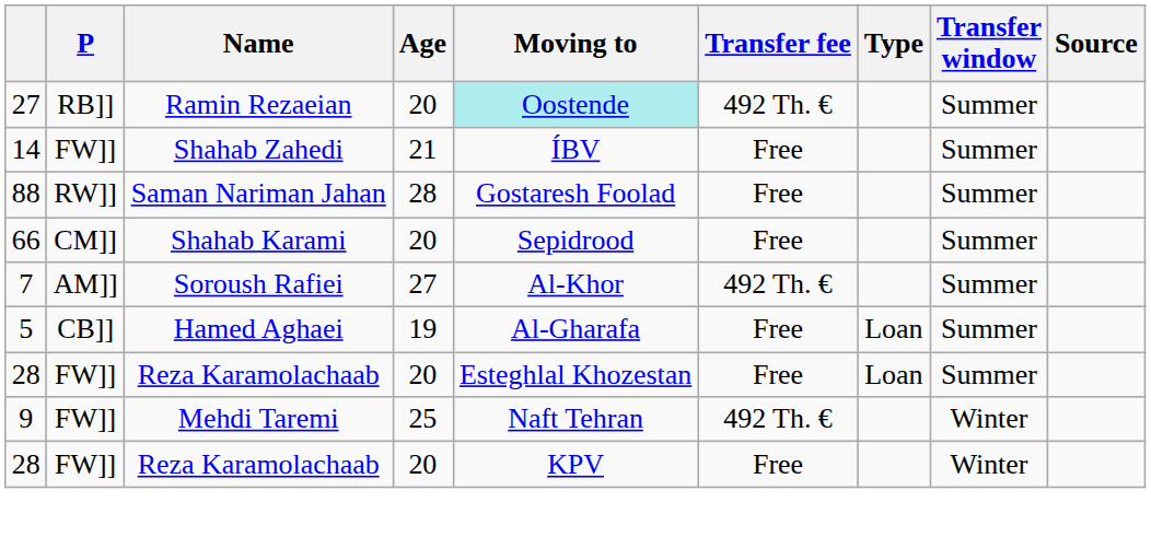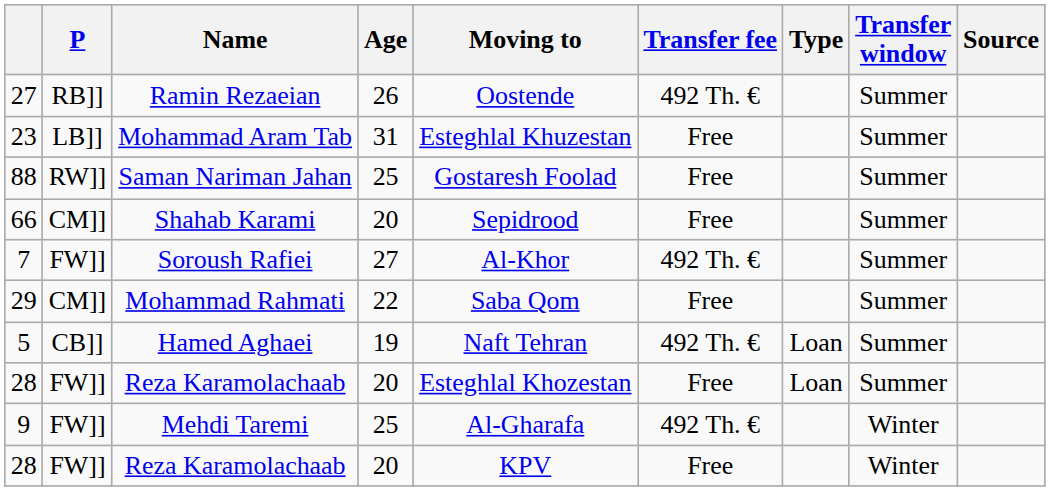 <table class="wikitable sortable " style="text-align:center">
 <tr>
 <th></th>
 <th><a href='#'>P</a></th>
 <th>Name</th>
 <th>Age</th>
 <th>Moving to</th>
 <th><a href='#'>Transfer fee</a></th>
 <th>Type</th>
 <th><a href='#'>Transfer<br>window</a></th>
 <th>Source</th>
 </tr>
 <tr>
 <td>27</td>
 <td [[>RB]]</td>
 <td><a href='#'>Ramin Rezaeian</a></td>
-<td>20</td>
-<td style="background: paleturquoise;"> <a href='#'>Oostende</a></td>
+<td>26</td>
+<td> <a href='#'>Oostende</a></td>
 <td>492 Th. €</td>
 <td></td>
 <td>Summer</td>
 <td></td>
 </tr>
 <tr>
-<td>14</td>
-<td [[>FW]]</td>
-<td><a href='#'>Shahab Zahedi</a></td>
-<td>21</td>
-<td> <a href='#'>ÍBV</a></td>
+<td>23</td>
+<td [[>LB]]</td>
+<td><a href='#'>Mohammad Aram Tab</a></td>
+<td>31</td>
+<td><a href='#'>Esteghlal Khuzestan</a></td>
 <td>Free</td>
 <td></td>
 <td>Summer</td>
 <td></td>
 </tr>
 <tr>
 <td>88</td>
 <td [[>RW]]</td>
 <td><a href='#'>Saman Nariman Jahan</a></td>
-<td>28</td>
+<td>25</td>
 <td><a href='#'>Gostaresh Foolad</a></td>
 <td>Free</td>
 <td></td>
 <td>Summer</td>
 <td></td>
 </tr>
 <tr>
 <td>66</td>
 <td [[>CM]]</td>
 <td><a href='#'>Shahab Karami</a></td>
 <td>20</td>
 <td><a href='#'>Sepidrood</a></td>
 <td>Free</td>
 <td></td>
 <td>Summer</td>
 <td></td>
 </tr>
 <tr>
 <td>7</td>
-<td [[>AM]]</td>
+<td [[>FW]]</td>
 <td><a href='#'>Soroush Rafiei</a></td>
 <td>27</td>
 <td> <a href='#'>Al-Khor</a></td>
 <td>492 Th. €</td>
 <td></td>
 <td>Summer</td>
 <td></td>
 </tr>
 <tr>
+<td>29</td>
+<td [[>CM]]</td>
+<td><a href='#'>Mohammad Rahmati</a></td>
+<td>22</td>
+<td><a href='#'>Saba Qom</a></td>
+<td>Free</td>
+<td></td>
+<td>Summer</td>
+<td></td>
+</tr>
+<tr>
 <td>5</td>
 <td [[>CB]]</td>
 <td><a href='#'>Hamed Aghaei</a></td>
 <td>19</td>
-<td> <a href='#'>Al-Gharafa</a></td>
-<td>Free</td>
+<td><a href='#'>Naft Tehran</a></td>
+<td>492 Th. €</td>
 <td>Loan</td>
 <td>Summer</td>
 <td></td>
 </tr>
 <tr>
 <td>28</td>
 <td [[>FW]]</td>
 <td><a href='#'>Reza Karamolachaab</a></td>
 <td>20</td>
 <td><a href='#'>Esteghlal Khozestan</a></td>
 <td>Free</td>
 <td>Loan</td>
 <td>Summer</td>
 <td></td>
 </tr>
 <tr>
 <td>9</td>
 <td [[>FW]]</td>
 <td><a href='#'>Mehdi Taremi</a></td>
 <td>25</td>
-<td><a href='#'>Naft Tehran</a></td>
+<td> <a href='#'>Al-Gharafa</a></td>
 <td>492 Th. €</td>
 <td></td>
 <td>Winter</td>
 <td></td>
 </tr>
 <tr>
 <td>28</td>
 <td [[>FW]]</td>
 <td><a href='#'>Reza Karamolachaab</a></td>
 <td>20</td>
 <td> <a href='#'>KPV</a></td>
 <td>Free</td>
 <td></td>
 <td>Winter</td>
 <td></td>
 </tr>
 </table>
